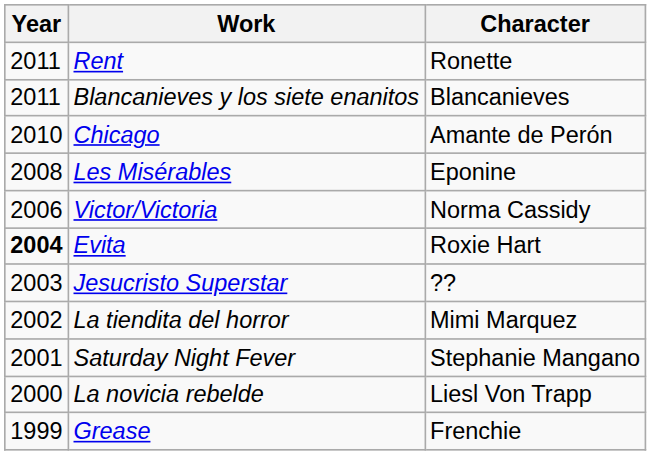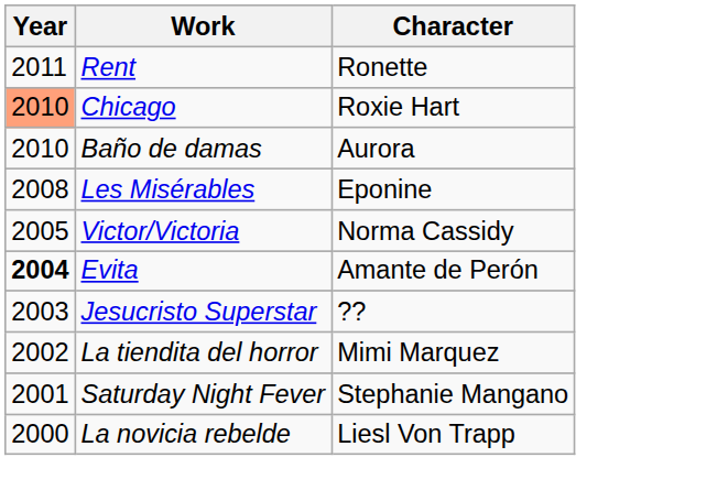 <table class="wikitable" style="font-size: 90%;">
 <tr>
 <th>Year</th>
 <th>Work</th>
 <th>Character</th>
 </tr>
 <tr>
 <td rowspan="1">2011</td>
 <td><em><a href='#'>Rent</a></em></td>
 <td>Ronette</td>
 </tr>
 <tr>
-<td rowspan="1">2011</td>
-<td><em>Blancanieves y los siete enanitos</em></td>
-<td>Blancanieves</td>
+<td rowspan="1" style="background: lightsalmon;">2010</td>
+<td><em><a href='#'>Chicago</a></em></td>
+<td>Roxie Hart</td>
 </tr>
 <tr>
 <td rowspan="1">2010</td>
-<td><em><a href='#'>Chicago</a></em></td>
-<td>Amante de Perón</td>
+<td><em>Baño de damas</em></td>
+<td>Aurora</td>
 </tr>
 <tr>
 <td rowspan="1">2008</td>
 <td><em><a href='#'>Les Misérables</a></em></td>
 <td>Eponine</td>
 </tr>
 <tr>
-<td rowspan="1">2006</td>
+<td rowspan="1">2005</td>
 <td><em><a href='#'>Victor/Victoria</a></em></td>
 <td>Norma Cassidy</td>
 </tr>
 <tr>
 <td><strong>2004</strong></td>
 <td><em><a href='#'>Evita</a></em></td>
-<td>Roxie Hart</td>
+<td>Amante de Perón</td>
 </tr>
 <tr>
 <td>2003</td>
 <td><em><a href='#'>Jesucristo Superstar</a></em></td>
 <td>??</td>
 </tr>
 <tr>
 <td>2002</td>
 <td><em>La tiendita del horror</em></td>
 <td>Mimi Marquez</td>
 </tr>
 <tr>
 <td>2001</td>
 <td><em>Saturday Night Fever</em></td>
 <td>Stephanie Mangano</td>
 </tr>
 <tr>
 <td>2000</td>
 <td><em>La novicia rebelde</em></td>
 <td>Liesl Von Trapp</td>
 </tr>
-<tr>
-<td>1999</td>
-<td><em><a href='#'>Grease</a></em></td>
-<td>Frenchie</td>
-</tr>
 </table>
